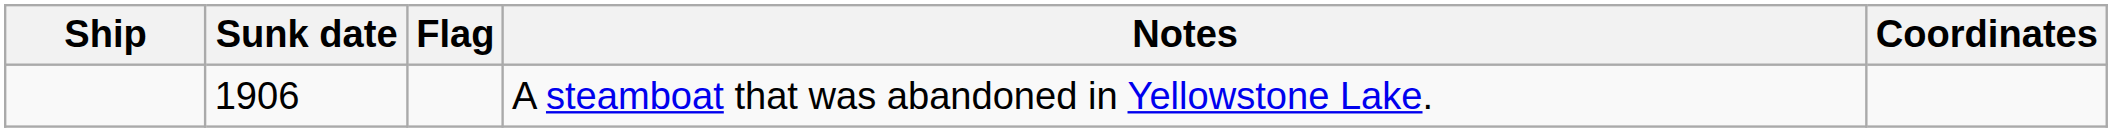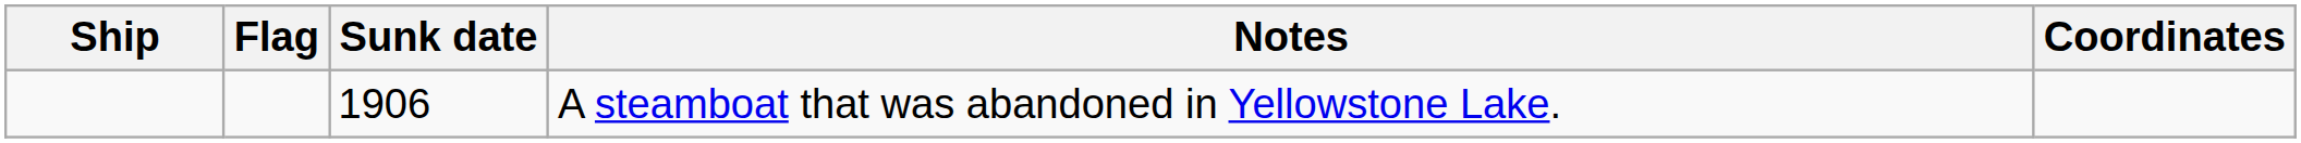 <table class=wikitable | style = "width:100%">
 <tr>
 <th style="width:10%">Ship</th>
+<th>Flag</th>
 <th style="width:10%">Sunk date</th>
-<th>Flag</th>
 <th style="width:70%">Notes</th>
 <th style="width:10%">Coordinates</th>
 </tr>
 <tr>
 <td></td>
+<td></td>
 <td>1906</td>
-<td></td>
 <td>A <a href='#'>steamboat</a> that was abandoned in <a href='#'>Yellowstone Lake</a>.</td>
 <td></td>
 </tr>
 </table>
